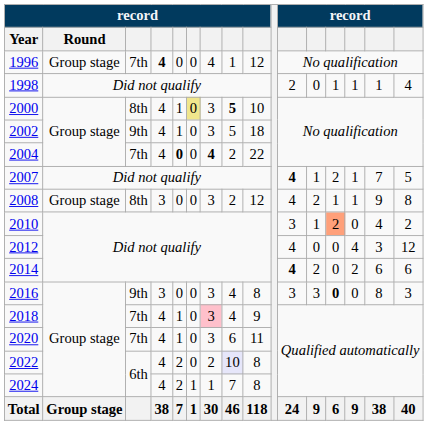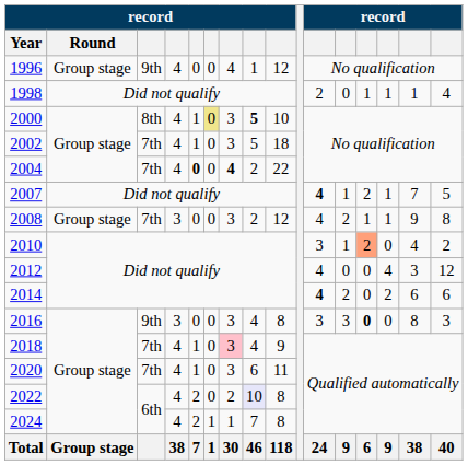 <table class="wikitable" style="text-align: center;">
 <tr>
 <th colspan="9" style="background:#013A5E; color:#F4F5F8;"><a href='#'></a> record</th>
 <th rowspan="21"></th>
 <th colspan="6" style="background:#013A5E; color:#F4F5F8;"> record</th>
 </tr>
 <tr>
 <th>Year</th>
 <th>Round</th>
 <th></th>
 <th></th>
 <th></th>
 <th></th>
 <th></th>
 <th></th>
 <th></th>
 <th></th>
 <th></th>
 <th></th>
 <th></th>
 <th></th>
 <th></th>
 </tr>
 <tr>
 <td> <a href='#'>1996</a></td>
 <td>Group stage</td>
-<td>7th</td>
-<td><strong>4</strong></td>
+<td>9th</td>
+<td>4</td>
 <td>0</td>
 <td>0</td>
 <td>4</td>
 <td>1</td>
 <td>12</td>
 <td colspan="6"><em>No qualification</em></td>
 </tr>
 <tr>
 <td> <a href='#'>1998</a></td>
 <td colspan="8"><em>Did not qualify</em></td>
 <td>2</td>
 <td>0</td>
 <td>1</td>
 <td>1</td>
 <td>1</td>
 <td>4</td>
 </tr>
 <tr>
 <td> <a href='#'>2000</a></td>
 <td rowspan="3">Group stage</td>
 <td>8th</td>
 <td>4</td>
 <td>1</td>
 <td style="background: khaki;">0</td>
 <td>3</td>
 <td><strong>5</strong></td>
 <td>10</td>
 <td rowspan="3" colspan="6"><em>No qualification</em></td>
 </tr>
 <tr>
 <td>  <a href='#'>2002</a></td>
-<td>9th</td>
+<td>7th</td>
 <td>4</td>
 <td>1</td>
 <td>0</td>
 <td>3</td>
 <td>5</td>
 <td>18</td>
 </tr>
 <tr>
 <td>  <a href='#'>2004</a></td>
 <td>7th</td>
 <td>4</td>
 <td><strong>0</strong></td>
 <td>0</td>
 <td><strong>4</strong></td>
 <td>2</td>
 <td>22</td>
 </tr>
 <tr>
 <td>  <a href='#'>2007</a></td>
 <td colspan="8"><em>Did not qualify</em></td>
 <td><strong>4</strong></td>
 <td>1</td>
 <td>2</td>
 <td>1</td>
 <td>7</td>
 <td>5</td>
 </tr>
 <tr>
 <td>  <a href='#'>2008</a></td>
 <td>Group stage</td>
-<td>8th</td>
+<td>7th</td>
 <td>3</td>
 <td>0</td>
 <td>0</td>
 <td>3</td>
 <td>2</td>
 <td>12</td>
 <td>4</td>
 <td>2</td>
 <td>1</td>
 <td>1</td>
 <td>9</td>
 <td>8</td>
 </tr>
 <tr>
 <td>  <a href='#'>2010</a></td>
 <td rowspan=3 colspan=8><em>Did not qualify</em></td>
 <td>3</td>
 <td>1</td>
 <td style="background: lightsalmon;">2</td>
 <td>0</td>
 <td>4</td>
 <td>2</td>
 </tr>
 <tr>
 <td>  <a href='#'>2012</a></td>
 <td>4</td>
 <td>0</td>
 <td>0</td>
 <td>4</td>
 <td>3</td>
 <td>12</td>
 </tr>
 <tr>
 <td>  <a href='#'>2014</a></td>
 <td><strong>4</strong></td>
 <td>2</td>
 <td>0</td>
 <td>2</td>
 <td>6</td>
 <td>6</td>
 </tr>
 <tr>
 <td>  <a href='#'>2016</a></td>
 <td rowspan="5">Group stage</td>
 <td>9th</td>
 <td>3</td>
 <td>0</td>
 <td>0</td>
 <td>3</td>
 <td>4</td>
 <td>8</td>
 <td>3</td>
 <td>3</td>
 <td><strong>0</strong></td>
 <td>0</td>
 <td>8</td>
 <td>3</td>
 </tr>
 <tr>
 <td> <a href='#'>2018</a></td>
 <td>7th</td>
 <td>4</td>
 <td>1</td>
 <td>0</td>
 <td style="background: pink;">3</td>
 <td>4</td>
 <td>9</td>
 <td rowspan="4" colspan="6"><em>Qualified automatically</em></td>
 </tr>
 <tr>
 <td> <a href='#'>2020</a></td>
 <td>7th</td>
 <td>4</td>
 <td>1</td>
 <td>0</td>
 <td>3</td>
 <td>6</td>
 <td>11</td>
 </tr>
 <tr>
 <td> <a href='#'>2022</a></td>
 <td rowspan="2">6th</td>
 <td>4</td>
 <td>2</td>
 <td>0</td>
 <td>2</td>
 <td style="background: lavender;">10</td>
 <td>8</td>
 </tr>
 <tr>
 <td> <a href='#'>2024</a></td>
 <td>4</td>
 <td>2</td>
 <td>1</td>
 <td>1</td>
 <td>7</td>
 <td>8</td>
 </tr>
 <tr>
 <th>Total</th>
 <th>Group stage</th>
 <th></th>
 <th>38</th>
 <th>7</th>
 <th>1</th>
 <th>30</th>
 <th>46</th>
 <th>118</th>
 <th>24</th>
 <th>9</th>
 <th>6</th>
 <th>9</th>
 <th>38</th>
 <th>40</th>
 </tr>
 </table>
